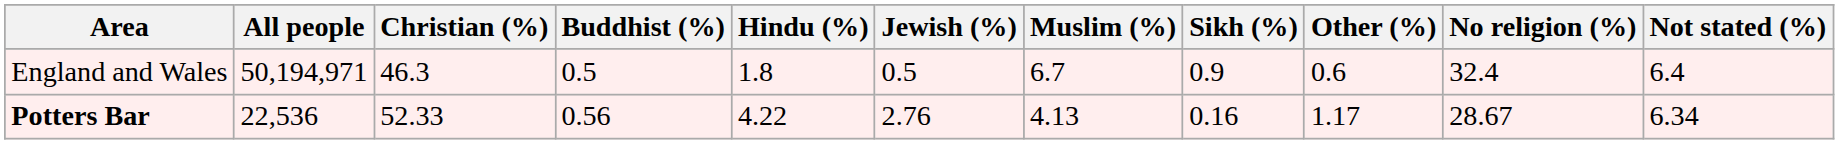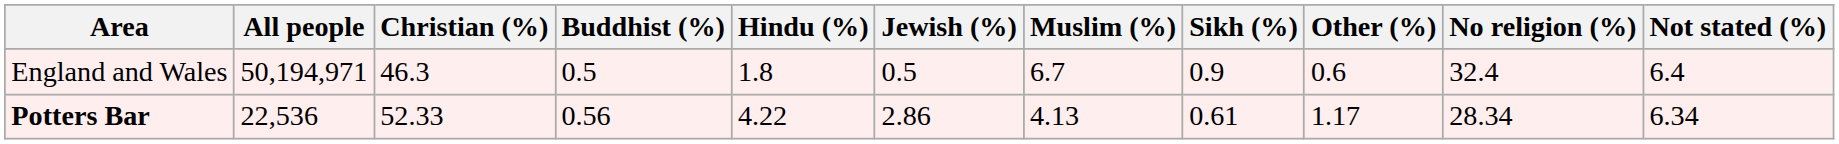 <table class="wikitable">
 <tr>
 <th>Area</th>
 <th>All people</th>
 <th>Christian (%)</th>
 <th>Buddhist (%)</th>
 <th>Hindu (%)</th>
 <th>Jewish (%)</th>
 <th>Muslim (%)</th>
 <th>Sikh (%)</th>
 <th>Other (%)</th>
 <th>No religion (%)</th>
 <th>Not stated (%)</th>
 </tr>
 <tr style="background:#fee;">
 <td>England and Wales</td>
 <td>50,194,971</td>
 <td>46.3</td>
 <td>0.5</td>
 <td>1.8</td>
 <td>0.5</td>
 <td>6.7</td>
 <td>0.9</td>
 <td>0.6</td>
 <td>32.4</td>
 <td>6.4</td>
 </tr>
 <tr style="background:#fee;">
 <td><strong>Potters Bar</strong></td>
 <td>22,536</td>
 <td>52.33</td>
 <td>0.56</td>
 <td>4.22</td>
-<td>2.76</td>
+<td>2.86</td>
 <td>4.13</td>
-<td>0.16</td>
+<td>0.61</td>
 <td>1.17</td>
-<td>28.67</td>
+<td>28.34</td>
 <td>6.34</td>
 </tr>
 </table>
